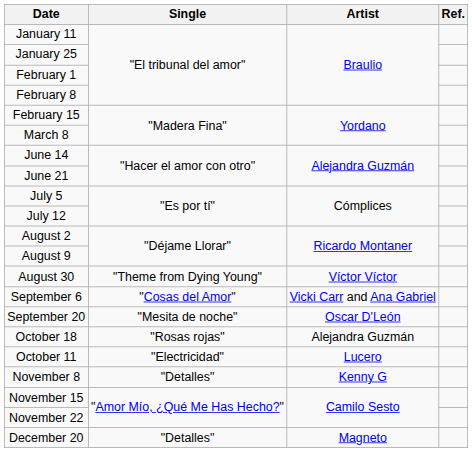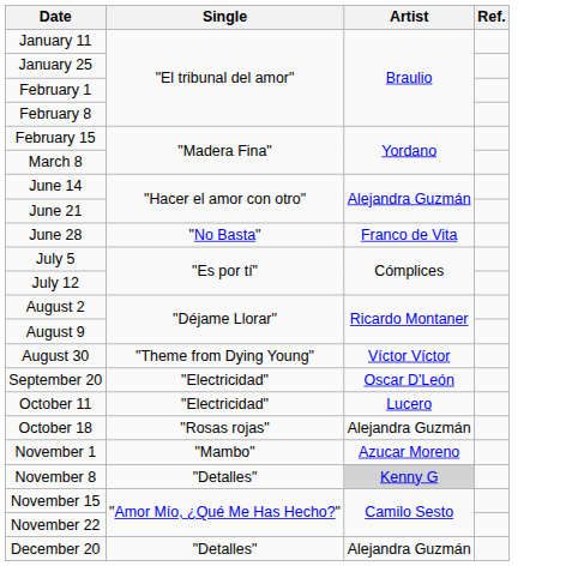 <table class="wikitable" style="font-size:97%; text-align:center;">
 <tr>
 <th>Date</th>
 <th>Single</th>
 <th>Artist</th>
 <th>Ref.</th>
 </tr>
 <tr>
 <td>January 11</td>
 <td rowspan="4">"El tribunal del amor"</td>
 <td rowspan="4"><a href='#'>Braulio</a></td>
 <td></td>
 </tr>
 <tr>
 <td>January 25</td>
 <td></td>
 </tr>
 <tr>
 <td>February 1</td>
 <td></td>
 </tr>
 <tr>
 <td>February 8</td>
 <td></td>
 </tr>
 <tr>
 <td>February 15</td>
 <td rowspan="2">"Madera Fina"</td>
 <td rowspan="2"><a href='#'>Yordano</a></td>
 <td></td>
 </tr>
 <tr>
 <td>March 8</td>
 <td></td>
 </tr>
 <tr>
 <td>June 14</td>
 <td rowspan="2">"Hacer el amor con otro"</td>
 <td rowspan="2"><a href='#'>Alejandra Guzmán</a></td>
 <td></td>
 </tr>
 <tr>
 <td>June 21</td>
 <td></td>
 </tr>
 <tr>
+<td>June 28</td>
+<td>"<a href='#'>No Basta</a>"</td>
+<td><a href='#'>Franco de Vita</a></td>
+<td></td>
+</tr>
+<tr>
 <td>July 5</td>
 <td rowspan="2">"Es por tí"</td>
 <td rowspan="2">Cómplices</td>
 <td></td>
 </tr>
 <tr>
 <td>July 12</td>
 <td></td>
 </tr>
 <tr>
 <td>August 2</td>
 <td rowspan="2">"Déjame Llorar"</td>
 <td rowspan="2"><a href='#'>Ricardo Montaner</a></td>
 <td></td>
 </tr>
 <tr>
 <td>August 9</td>
 <td></td>
 </tr>
 <tr>
 <td>August 30</td>
 <td>"Theme from Dying Young"</td>
 <td><a href='#'>Víctor Víctor</a></td>
 <td></td>
 </tr>
 <tr>
-<td>September 6</td>
-<td>"<a href='#'>Cosas del Amor</a>"</td>
-<td><a href='#'>Vicki Carr</a> and <a href='#'>Ana Gabriel</a></td>
+<td>September 20</td>
+<td>"Electricidad"</td>
+<td><a href='#'>Oscar D'León</a></td>
 <td></td>
 </tr>
 <tr>
-<td>September 20</td>
-<td>"Mesita de noche"</td>
-<td><a href='#'>Oscar D'León</a></td>
+<td>October 11</td>
+<td>"Electricidad"</td>
+<td><a href='#'>Lucero</a></td>
 <td></td>
 </tr>
 <tr>
 <td>October 18</td>
 <td>"Rosas rojas"</td>
 <td>Alejandra Guzmán</td>
 <td></td>
 </tr>
 <tr>
-<td>October 11</td>
-<td>"Electricidad"</td>
-<td><a href='#'>Lucero</a></td>
+<td>November 1</td>
+<td>"Mambo"</td>
+<td><a href='#'>Azucar Moreno</a></td>
 <td></td>
 </tr>
 <tr>
 <td>November 8</td>
 <td>"Detalles"</td>
-<td><a href='#'>Kenny G</a></td>
+<td style="background: lightgrey;"><a href='#'>Kenny G</a></td>
 <td></td>
 </tr>
 <tr>
 <td>November 15</td>
 <td rowspan="2">"<a href='#'>Amor Mío, ¿Qué Me Has Hecho?</a>"</td>
 <td rowspan="2"><a href='#'>Camilo Sesto</a></td>
 <td></td>
 </tr>
 <tr>
 <td>November 22</td>
 <td></td>
 </tr>
 <tr>
 <td>December 20</td>
 <td>"Detalles"</td>
-<td><a href='#'>Magneto</a></td>
+<td>Alejandra Guzmán</td>
 <td></td>
 </tr>
 </table>
